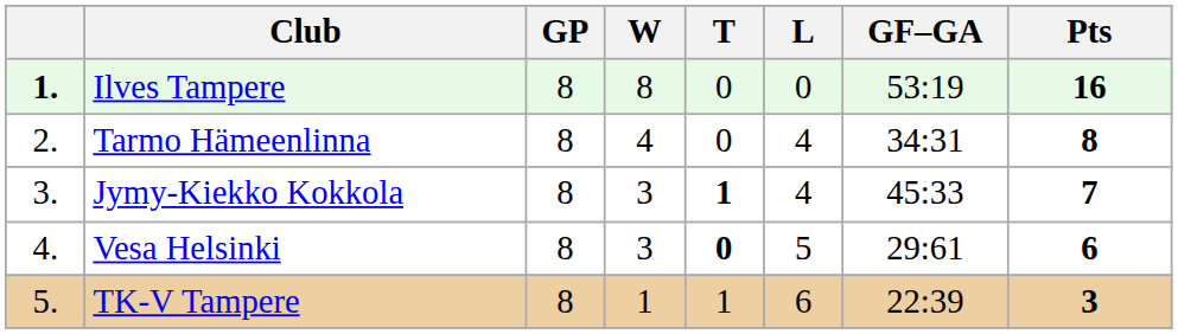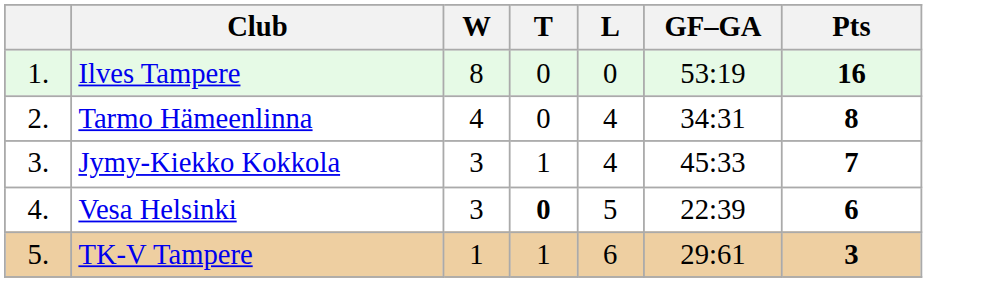 <table class="wikitable">
 <tr>
 <th width="30"></th>
 <th width="200">Club</th>
-<th width="30">GP</th>
 <th width="30">W</th>
 <th width="30">T</th>
 <th width="30">L</th>
 <th width="70">GF–GA</th>
 <th width="70">Pts</th>
 </tr>
 <tr bgcolor="#e6fae6" align="center">
-<td><strong>1.</strong></td>
+<td>1.</td>
 <td align="left"><a href='#'>Ilves Tampere</a></td>
-<td>8</td>
 <td>8</td>
 <td>0</td>
 <td>0</td>
 <td>53:19</td>
 <td><strong>16</strong></td>
 </tr>
 <tr bgcolor="#FFFFFF" align="center">
 <td>2.</td>
 <td align="left"><a href='#'>Tarmo Hämeenlinna</a></td>
-<td>8</td>
 <td>4</td>
 <td>0</td>
 <td>4</td>
 <td>34:31</td>
 <td><strong>8</strong></td>
 </tr>
 <tr bgcolor="#FFFFFF" align="center">
 <td>3.</td>
 <td align="left"><a href='#'>Jymy-Kiekko Kokkola</a></td>
-<td>8</td>
 <td>3</td>
-<td><strong>1</strong></td>
+<td>1</td>
 <td>4</td>
 <td>45:33</td>
 <td><strong>7</strong></td>
 </tr>
 <tr bgcolor="#FFFFFF" align="center">
 <td>4.</td>
 <td align="left"><a href='#'>Vesa Helsinki</a></td>
-<td>8</td>
 <td>3</td>
 <td><strong>0</strong></td>
 <td>5</td>
-<td>29:61</td>
+<td>22:39</td>
 <td><strong>6</strong></td>
 </tr>
 <tr bgcolor="#EECFA1" align="center">
 <td>5.</td>
 <td align="left"><a href='#'>TK-V Tampere</a></td>
-<td>8</td>
 <td>1</td>
 <td>1</td>
 <td>6</td>
-<td>22:39</td>
+<td>29:61</td>
 <td><strong>3</strong></td>
 </tr>
 </table>
